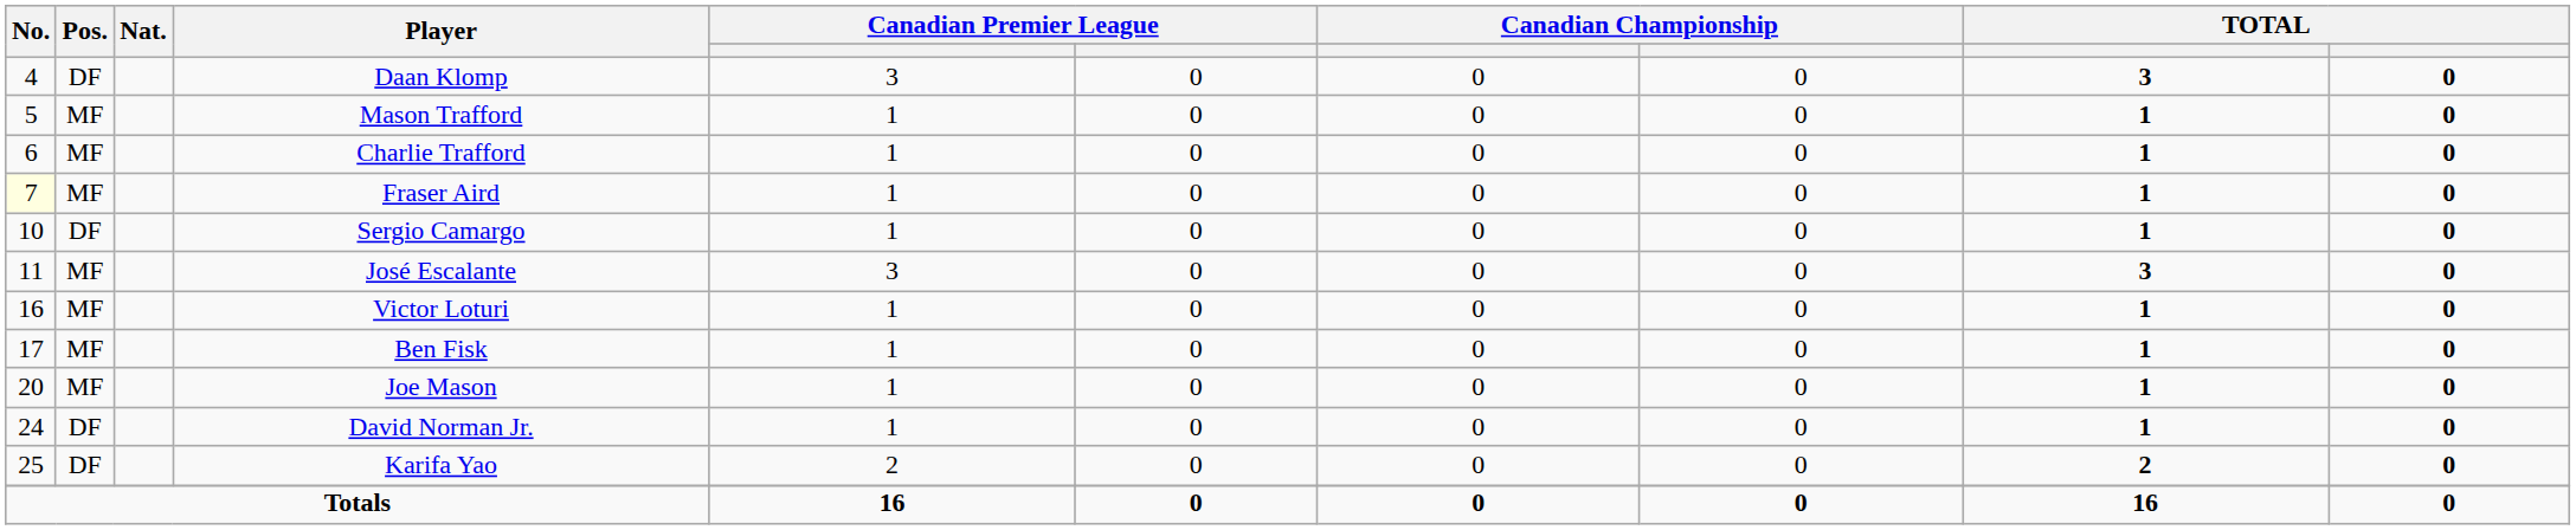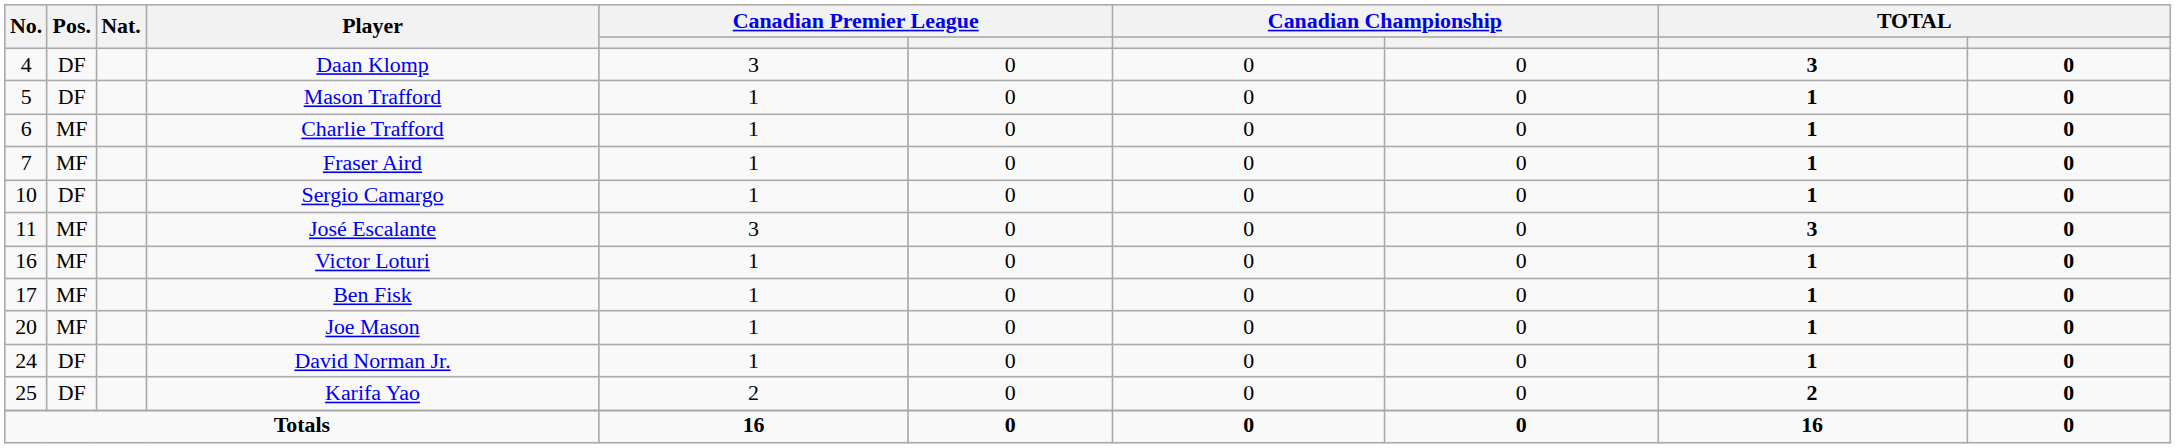 <table class="wikitable sortable alternance"  style="font-size:85%; text-align:center; line-height:14px; width:85%;">
 <tr>
 <th rowspan="2" width=10><strong>No.</strong></th>
 <th rowspan="2" width=10><strong>Pos.</strong></th>
 <th rowspan="2" width=10><strong>Nat.</strong></th>
 <th rowspan="2" scope="col" style="width:275px;"><strong>Player</strong></th>
 <th colspan="2" width=80><a href='#'>Canadian Premier League</a></th>
 <th colspan="2" width=80><a href='#'>Canadian Championship</a></th>
 <th colspan="2" width=80>TOTAL</th>
 </tr>
 <tr>
 <th></th>
 <th></th>
 <th></th>
 <th></th>
 <th></th>
 <th></th>
 </tr>
 <tr>
 <td>4</td>
 <td>DF</td>
 <td></td>
 <td><a href='#'>Daan Klomp</a></td>
 <td>3</td>
 <td>0</td>
 <td>0</td>
 <td>0</td>
 <td><strong>3</strong></td>
 <td><strong>0</strong></td>
 </tr>
 <tr>
 <td>5</td>
-<td>MF</td>
+<td>DF</td>
 <td></td>
 <td><a href='#'>Mason Trafford</a></td>
 <td>1</td>
 <td>0</td>
 <td>0</td>
 <td>0</td>
 <td><strong>1</strong></td>
 <td><strong>0</strong></td>
 </tr>
 <tr>
 <td>6</td>
 <td>MF</td>
 <td></td>
 <td><a href='#'>Charlie Trafford</a></td>
 <td>1</td>
 <td>0</td>
 <td>0</td>
 <td>0</td>
 <td><strong>1</strong></td>
 <td><strong>0</strong></td>
 </tr>
 <tr>
-<td style="background: lightyellow;">7</td>
+<td>7</td>
 <td>MF</td>
 <td></td>
 <td><a href='#'>Fraser Aird</a></td>
 <td>1</td>
 <td>0</td>
 <td>0</td>
 <td>0</td>
 <td><strong>1</strong></td>
 <td><strong>0</strong></td>
 </tr>
 <tr>
 <td>10</td>
 <td>DF</td>
 <td></td>
 <td><a href='#'>Sergio Camargo</a></td>
 <td>1</td>
 <td>0</td>
 <td>0</td>
 <td>0</td>
 <td><strong>1</strong></td>
 <td><strong>0</strong></td>
 </tr>
 <tr>
 <td>11</td>
 <td>MF</td>
 <td></td>
 <td><a href='#'>José Escalante</a></td>
 <td>3</td>
 <td>0</td>
 <td>0</td>
 <td>0</td>
 <td><strong>3</strong></td>
 <td><strong>0</strong></td>
 </tr>
 <tr>
 <td>16</td>
 <td>MF</td>
 <td></td>
 <td><a href='#'>Victor Loturi</a></td>
 <td>1</td>
 <td>0</td>
 <td>0</td>
 <td>0</td>
 <td><strong>1</strong></td>
 <td><strong>0</strong></td>
 </tr>
 <tr>
 <td>17</td>
 <td>MF</td>
 <td></td>
 <td><a href='#'>Ben Fisk</a></td>
 <td>1</td>
 <td>0</td>
 <td>0</td>
 <td>0</td>
 <td><strong>1</strong></td>
 <td><strong>0</strong></td>
 </tr>
 <tr>
 <td>20</td>
 <td>MF</td>
 <td></td>
 <td><a href='#'>Joe Mason</a></td>
 <td>1</td>
 <td>0</td>
 <td>0</td>
 <td>0</td>
 <td><strong>1</strong></td>
 <td><strong>0</strong></td>
 </tr>
 <tr>
 <td>24</td>
 <td>DF</td>
 <td></td>
 <td><a href='#'>David Norman Jr.</a></td>
 <td>1</td>
 <td>0</td>
 <td>0</td>
 <td>0</td>
 <td><strong>1</strong></td>
 <td><strong>0</strong></td>
 </tr>
 <tr>
 <td>25</td>
 <td>DF</td>
 <td></td>
 <td><a href='#'>Karifa Yao</a></td>
 <td>2</td>
 <td>0</td>
 <td>0</td>
 <td>0</td>
 <td><strong>2</strong></td>
 <td><strong>0</strong></td>
 </tr>
 <tr>
 </tr>
 <tr class="sortbottom">
 <td colspan="4"><strong>Totals</strong></td>
 <td><strong>16</strong></td>
 <td><strong>0</strong></td>
 <td><strong>0</strong></td>
 <td><strong>0</strong></td>
 <td><strong>16</strong></td>
 <td><strong>0</strong></td>
 </tr>
 </table>
